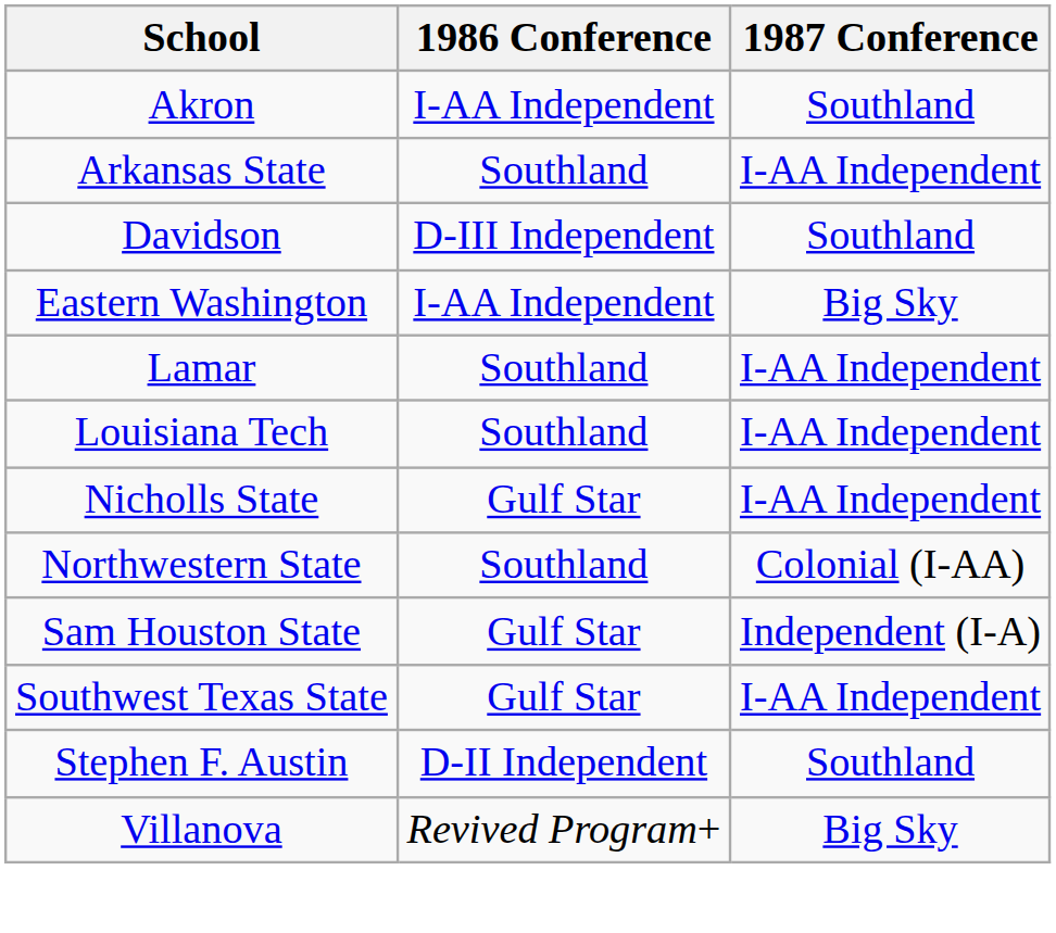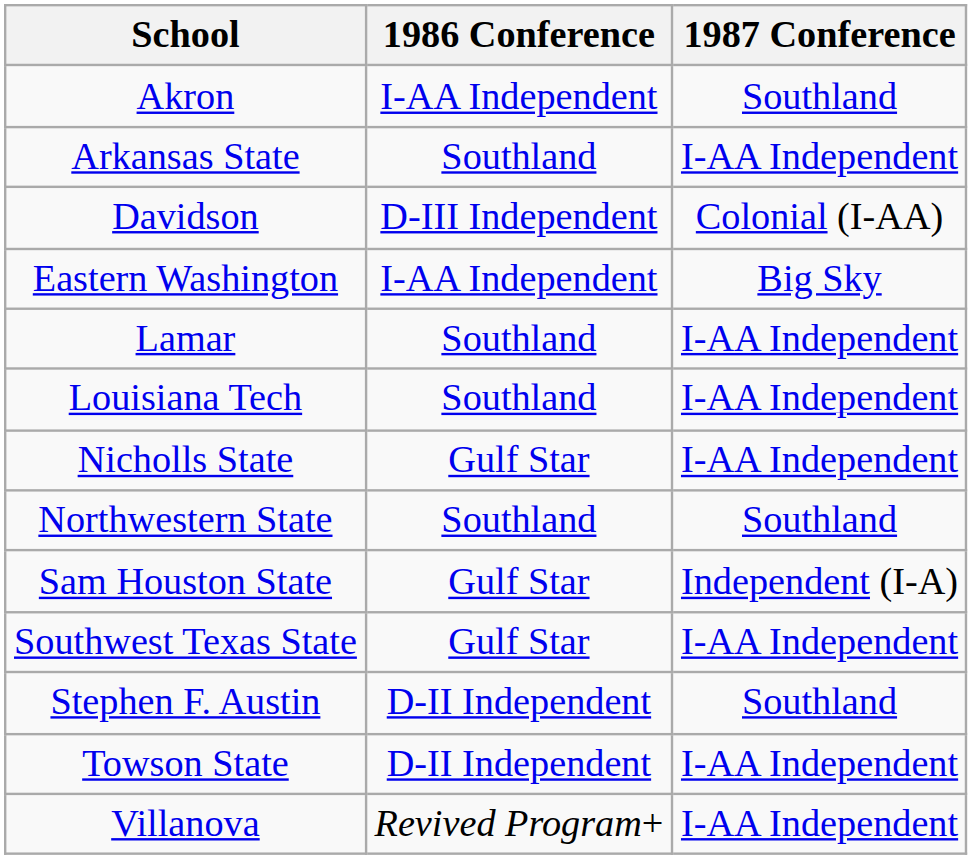 <table class="wikitable sortable">
 <tr>
 <th>School</th>
 <th>1986 Conference</th>
 <th>1987 Conference</th>
 </tr>
 <tr style="text-align:center;">
 <td><a href='#'>Akron</a></td>
 <td><a href='#'>I-AA Independent</a></td>
 <td><a href='#'>Southland</a></td>
 </tr>
 <tr style="text-align:center;">
 <td><a href='#'>Arkansas State</a></td>
 <td><a href='#'>Southland</a></td>
 <td><a href='#'>I-AA Independent</a></td>
 </tr>
 <tr style="text-align:center;">
 <td><a href='#'>Davidson</a></td>
 <td><a href='#'>D-III Independent</a></td>
-<td><a href='#'>Southland</a></td>
+<td><a href='#'>Colonial</a> (I-AA)</td>
 </tr>
 <tr style="text-align:center;">
 <td><a href='#'>Eastern Washington</a></td>
 <td><a href='#'>I-AA Independent</a></td>
 <td><a href='#'>Big Sky</a></td>
 </tr>
 <tr style="text-align:center;">
 <td><a href='#'>Lamar</a></td>
 <td><a href='#'>Southland</a></td>
 <td><a href='#'>I-AA Independent</a></td>
 </tr>
 <tr style="text-align:center;">
 <td><a href='#'>Louisiana Tech</a></td>
 <td><a href='#'>Southland</a></td>
 <td><a href='#'>I-AA Independent</a></td>
 </tr>
 <tr style="text-align:center;">
 <td><a href='#'>Nicholls State</a></td>
 <td><a href='#'>Gulf Star</a></td>
 <td><a href='#'>I-AA Independent</a></td>
 </tr>
 <tr style="text-align:center;">
 <td><a href='#'>Northwestern State</a></td>
 <td><a href='#'>Southland</a></td>
-<td><a href='#'>Colonial</a> (I-AA)</td>
+<td><a href='#'>Southland</a></td>
 </tr>
 <tr style="text-align:center;">
 <td><a href='#'>Sam Houston State</a></td>
 <td><a href='#'>Gulf Star</a></td>
 <td><a href='#'>Independent</a> (I-A)</td>
 </tr>
 <tr style="text-align:center;">
 <td><a href='#'>Southwest Texas State</a></td>
 <td><a href='#'>Gulf Star</a></td>
 <td><a href='#'>I-AA Independent</a></td>
 </tr>
 <tr style="text-align:center;">
 <td><a href='#'>Stephen F. Austin</a></td>
 <td><a href='#'>D-II Independent</a></td>
 <td><a href='#'>Southland</a></td>
 </tr>
 <tr style="text-align:center;">
+<td><a href='#'>Towson State</a></td>
+<td><a href='#'>D-II Independent</a></td>
+<td><a href='#'>I-AA Independent</a></td>
+</tr>
+<tr style="text-align:center;">
 <td><a href='#'>Villanova</a></td>
 <td><em>Revived Program</em>+</td>
-<td><a href='#'>Big Sky</a></td>
+<td><a href='#'>I-AA Independent</a></td>
 </tr>
 </table>
